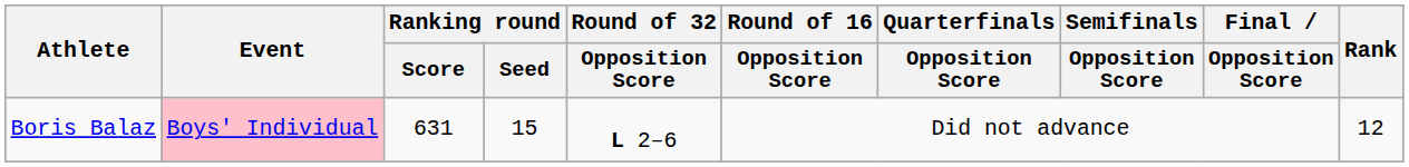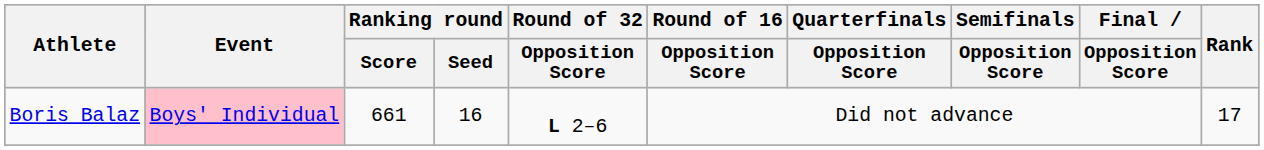 <table class="wikitable" style="font-size:90%;">
 <tr>
 <th rowspan="2">Athlete</th>
 <th rowspan="2">Event</th>
 <th colspan="2">Ranking round</th>
 <th>Round of 32</th>
 <th>Round of 16</th>
 <th>Quarterfinals</th>
 <th>Semifinals</th>
 <th>Final / </th>
 <th rowspan=2>Rank</th>
 </tr>
 <tr style="font-size:95%">
 <th>Score</th>
 <th>Seed</th>
 <th>Opposition<br>Score</th>
 <th>Opposition<br>Score</th>
 <th>Opposition<br>Score</th>
 <th>Opposition<br>Score</th>
 <th>Opposition<br>Score</th>
 </tr>
 <tr align=center>
 <td align=left><a href='#'>Boris Balaz</a></td>
 <td style="background: pink;"><a href='#'>Boys' Individual</a></td>
-<td>631</td>
-<td>15</td>
+<td>661</td>
+<td>16</td>
 <td><br><strong>L</strong> 2–6</td>
 <td colspan=4>Did not advance</td>
-<td>12</td>
+<td>17</td>
 </tr>
 </table>
